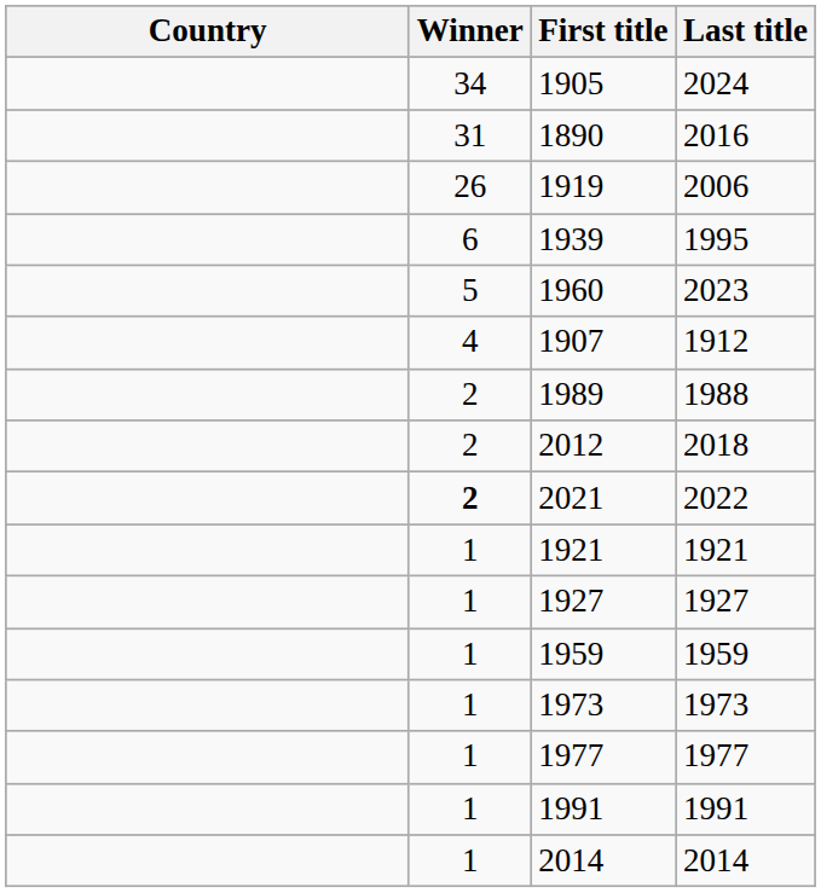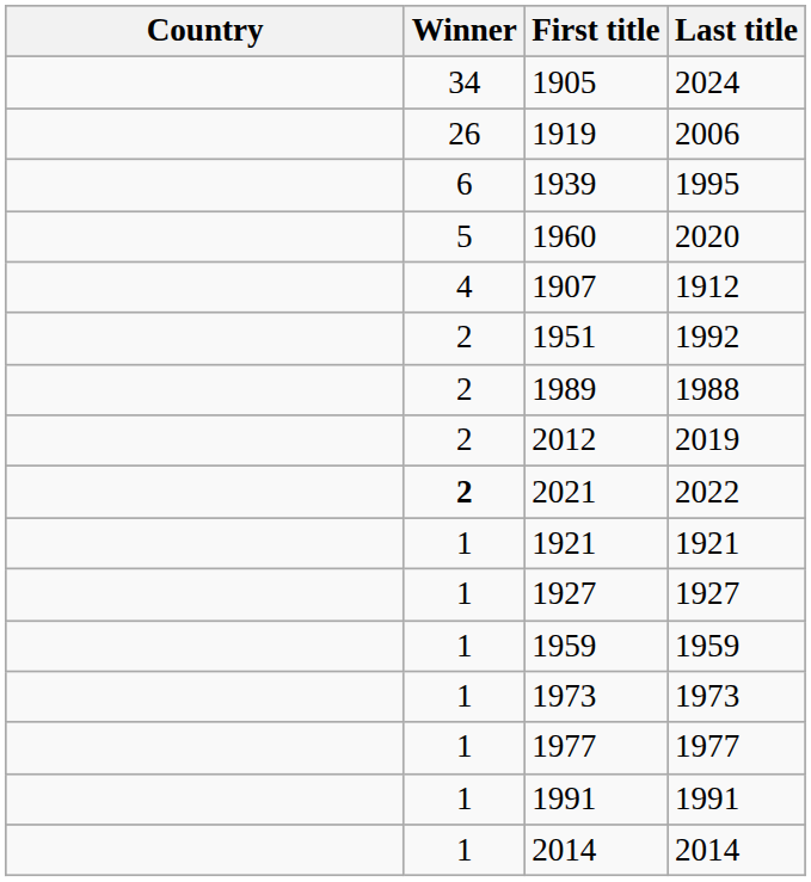 <table class="sortable wikitable">
 <tr>
 <th scope="col" width="190">Country</th>
 <th>Winner</th>
 <th>First title</th>
 <th>Last title</th>
 </tr>
 <tr>
 <td></td>
 <td align="center">34</td>
 <td>1905</td>
 <td>2024</td>
-</tr>
-<tr>
-<td></td>
-<td align="center">31</td>
-<td>1890</td>
-<td>2016</td>
 </tr>
 <tr>
 <td></td>
 <td align="center">26</td>
 <td>1919</td>
 <td>2006</td>
 </tr>
 <tr>
 <td></td>
 <td align="center">6</td>
 <td>1939</td>
 <td>1995</td>
 </tr>
 <tr>
 <td></td>
 <td align="center">5</td>
 <td>1960</td>
-<td>2023</td>
+<td>2020</td>
 </tr>
 <tr>
 <td></td>
 <td align="center">4</td>
 <td>1907</td>
 <td>1912</td>
+</tr>
+<tr>
+<td></td>
+<td align="center">2</td>
+<td>1951</td>
+<td>1992</td>
 </tr>
 <tr>
 <td></td>
 <td align="center">2</td>
 <td>1989</td>
 <td>1988</td>
 </tr>
 <tr>
 <td></td>
 <td align="center">2</td>
 <td>2012</td>
-<td>2018</td>
+<td>2019</td>
 </tr>
 <tr>
 <td></td>
 <td align="center"><strong>2</strong></td>
 <td>2021</td>
 <td>2022</td>
 </tr>
 <tr>
 <td></td>
 <td align="center">1</td>
 <td>1921</td>
 <td>1921</td>
 </tr>
 <tr>
 <td></td>
 <td align="center">1</td>
 <td>1927</td>
 <td>1927</td>
 </tr>
 <tr>
 <td></td>
 <td align="center">1</td>
 <td>1959</td>
 <td>1959</td>
 </tr>
 <tr>
 <td></td>
 <td align="center">1</td>
 <td>1973</td>
 <td>1973</td>
 </tr>
 <tr>
 <td></td>
 <td align="center">1</td>
 <td>1977</td>
 <td>1977</td>
 </tr>
 <tr>
 <td></td>
 <td align="center">1</td>
 <td>1991</td>
 <td>1991</td>
 </tr>
 <tr>
 <td></td>
 <td align="center">1</td>
 <td>2014</td>
 <td>2014</td>
 </tr>
 </table>
